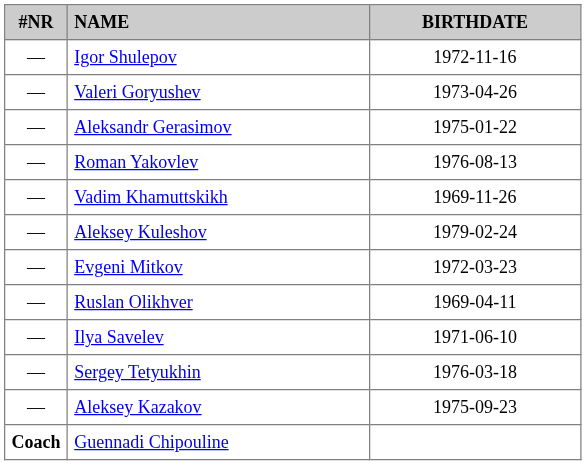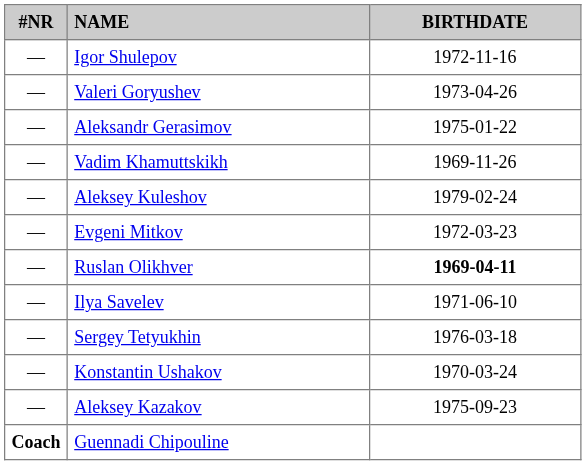 <table border="1" cellspacing="2" cellpadding="5" style="border-collapse: collapse; font-size: 90%;">
 <tr style="background: #cccccc">
 <th>#NR</th>
 <th style="text-align: left; width: 16em">NAME</th>
 <th style="width: 11em">BIRTHDATE</th>
 </tr>
 <tr>
 <td align="center">—</td>
 <td><a href='#'>Igor Shulepov</a></td>
 <td align="center">1972-11-16</td>
 </tr>
 <tr>
 <td align="center">—</td>
 <td><a href='#'>Valeri Goryushev</a></td>
 <td align="center">1973-04-26</td>
 </tr>
 <tr>
 <td align="center">—</td>
 <td><a href='#'>Aleksandr Gerasimov</a></td>
 <td align="center">1975-01-22</td>
 </tr>
 <tr>
 <td align="center">—</td>
-<td><a href='#'>Roman Yakovlev</a></td>
-<td align="center">1976-08-13</td>
-</tr>
-<tr>
-<td align="center">—</td>
 <td><a href='#'>Vadim Khamuttskikh</a></td>
 <td align="center">1969-11-26</td>
 </tr>
 <tr>
 <td align="center">—</td>
 <td><a href='#'>Aleksey Kuleshov</a></td>
 <td align="center">1979-02-24</td>
 </tr>
 <tr>
 <td align="center">—</td>
 <td><a href='#'>Evgeni Mitkov</a></td>
 <td align="center">1972-03-23</td>
 </tr>
 <tr>
 <td align="center">—</td>
 <td><a href='#'>Ruslan Olikhver</a></td>
-<td align="center">1969-04-11</td>
+<td align="center"><strong>1969-04-11</strong></td>
 </tr>
 <tr>
 <td align="center">—</td>
 <td><a href='#'>Ilya Savelev</a></td>
 <td align="center">1971-06-10</td>
 </tr>
 <tr>
 <td align="center">—</td>
 <td><a href='#'>Sergey Tetyukhin</a></td>
 <td align="center">1976-03-18</td>
 </tr>
 <tr>
 <td align="center">—</td>
+<td><a href='#'>Konstantin Ushakov</a></td>
+<td align="center">1970-03-24</td>
+</tr>
+<tr>
+<td align="center">—</td>
 <td><a href='#'>Aleksey Kazakov</a></td>
 <td align="center">1975-09-23</td>
 </tr>
 <tr>
 <td align="center"><strong>Coach</strong></td>
 <td><a href='#'>Guennadi Chipouline</a></td>
 <td align="center"></td>
 </tr>
 </table>
